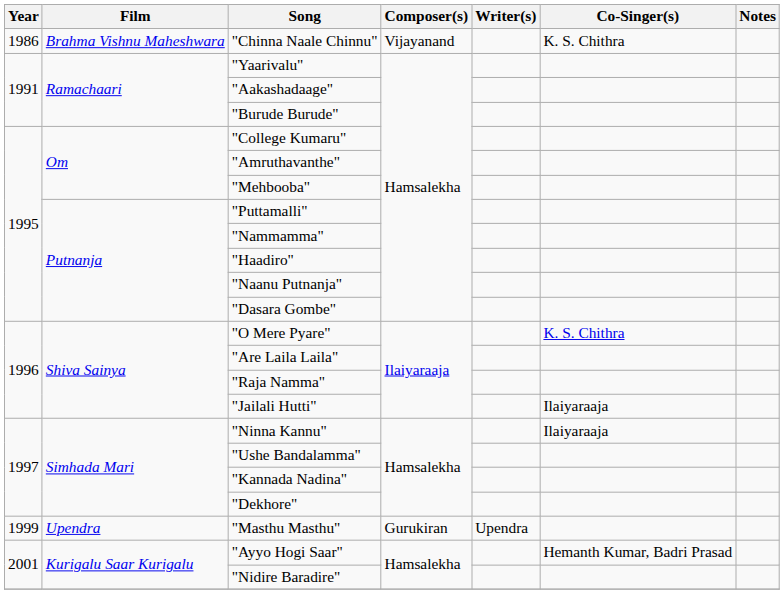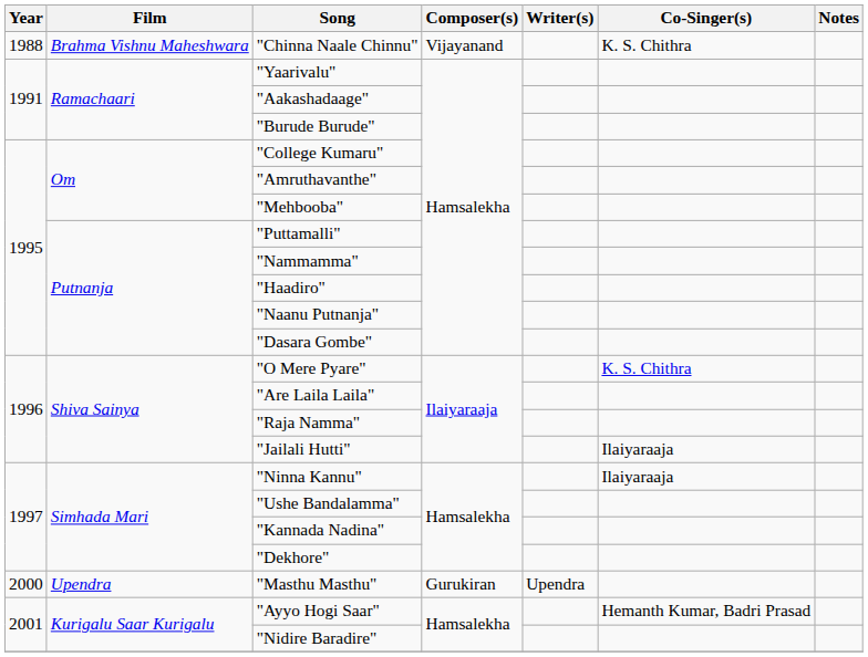 <table class="wikitable">
 <tr>
 <th>Year</th>
 <th>Film</th>
 <th>Song</th>
 <th>Composer(s)</th>
 <th>Writer(s)</th>
 <th>Co-Singer(s)</th>
 <th>Notes</th>
 </tr>
 <tr>
-<td>1986</td>
+<td>1988</td>
 <td><em><a href='#'>Brahma Vishnu Maheshwara</a></em></td>
 <td>"Chinna Naale Chinnu"</td>
 <td>Vijayanand</td>
 <td></td>
 <td>K. S. Chithra</td>
 <td></td>
 </tr>
 <tr>
 <td rowspan="3">1991</td>
 <td rowspan="3"><em><a href='#'>Ramachaari</a></em></td>
 <td>"Yaarivalu"</td>
 <td rowspan=11>Hamsalekha</td>
 <td></td>
 <td></td>
 <td></td>
 </tr>
 <tr>
 <td>"Aakashadaage"</td>
 <td></td>
 <td></td>
 <td></td>
 </tr>
 <tr>
 <td>"Burude Burude"</td>
 <td></td>
 <td></td>
 <td></td>
 </tr>
 <tr>
 <td rowspan="8">1995</td>
 <td rowspan="3"><em><a href='#'>Om</a></em></td>
 <td>"College Kumaru"</td>
 <td></td>
 <td></td>
 <td></td>
 </tr>
 <tr>
 <td>"Amruthavanthe"</td>
 <td></td>
 <td></td>
 <td></td>
 </tr>
 <tr>
 <td>"Mehbooba"</td>
 <td></td>
 <td></td>
 <td></td>
 </tr>
 <tr>
 <td rowspan="5"><em><a href='#'>Putnanja</a></em></td>
 <td>"Puttamalli"</td>
 <td></td>
 <td></td>
 <td></td>
 </tr>
 <tr>
 <td>"Nammamma"</td>
 <td></td>
 <td></td>
 <td></td>
 </tr>
 <tr>
 <td>"Haadiro"</td>
 <td></td>
 <td></td>
 <td></td>
 </tr>
 <tr>
 <td>"Naanu Putnanja"</td>
 <td></td>
 <td></td>
 <td></td>
 </tr>
 <tr>
 <td>"Dasara Gombe"</td>
 <td></td>
 <td></td>
 <td></td>
 </tr>
 <tr>
 <td rowspan="4">1996</td>
 <td rowspan="4"><em><a href='#'>Shiva Sainya</a></em></td>
 <td>"O Mere Pyare"</td>
 <td rowspan="4"><a href='#'>Ilaiyaraaja</a></td>
 <td></td>
 <td><a href='#'>K. S. Chithra</a></td>
 <td></td>
 </tr>
 <tr>
 <td>"Are Laila Laila"</td>
 <td></td>
 <td></td>
 <td></td>
 </tr>
 <tr>
 <td>"Raja Namma"</td>
 <td></td>
 <td></td>
 <td></td>
 </tr>
 <tr>
 <td>"Jailali Hutti"</td>
 <td></td>
 <td>Ilaiyaraaja</td>
 <td></td>
 </tr>
 <tr>
 <td rowspan="4">1997</td>
 <td rowspan="4"><em><a href='#'>Simhada Mari</a></em></td>
 <td>"Ninna Kannu"</td>
 <td rowspan="4">Hamsalekha</td>
 <td></td>
 <td>Ilaiyaraaja</td>
 <td></td>
 </tr>
 <tr>
 <td>"Ushe Bandalamma"</td>
 <td></td>
 <td></td>
 <td></td>
 </tr>
 <tr>
 <td>"Kannada Nadina"</td>
 <td></td>
 <td></td>
 <td></td>
 </tr>
 <tr>
 <td>"Dekhore"</td>
 <td></td>
 <td></td>
 <td></td>
 </tr>
 <tr>
-<td>1999</td>
+<td>2000</td>
 <td><em><a href='#'>Upendra</a></em></td>
 <td>"Masthu Masthu"</td>
 <td>Gurukiran</td>
 <td>Upendra</td>
 <td></td>
 <td></td>
 </tr>
 <tr>
 <td rowspan="2">2001</td>
 <td rowspan="2"><em><a href='#'>Kurigalu Saar Kurigalu</a></em></td>
 <td>"Ayyo Hogi Saar"</td>
 <td rowspan="2">Hamsalekha</td>
 <td></td>
 <td>Hemanth Kumar, Badri Prasad</td>
 <td></td>
 </tr>
 <tr>
 <td>"Nidire Baradire"</td>
 <td></td>
 <td></td>
 <td></td>
 </tr>
 <tr>
 </tr>
 </table>
